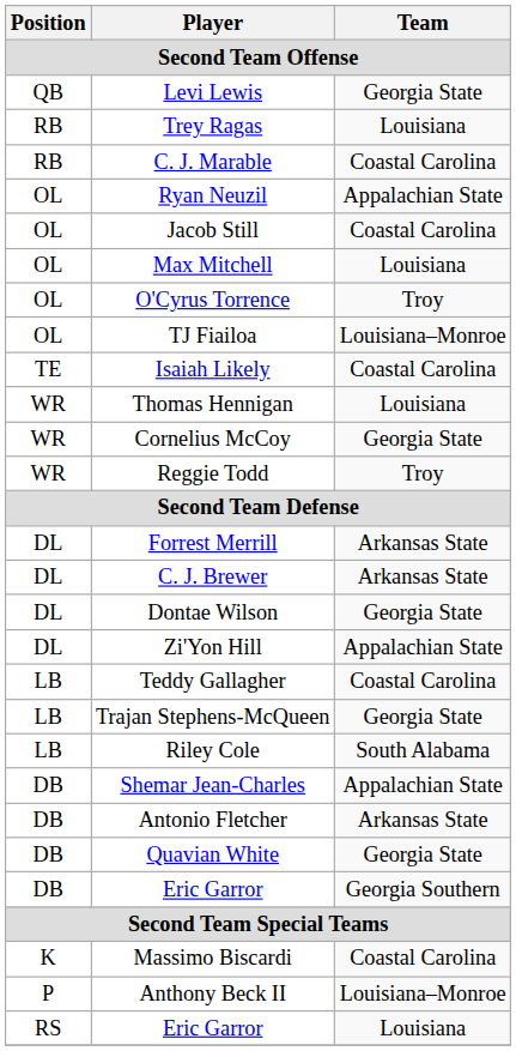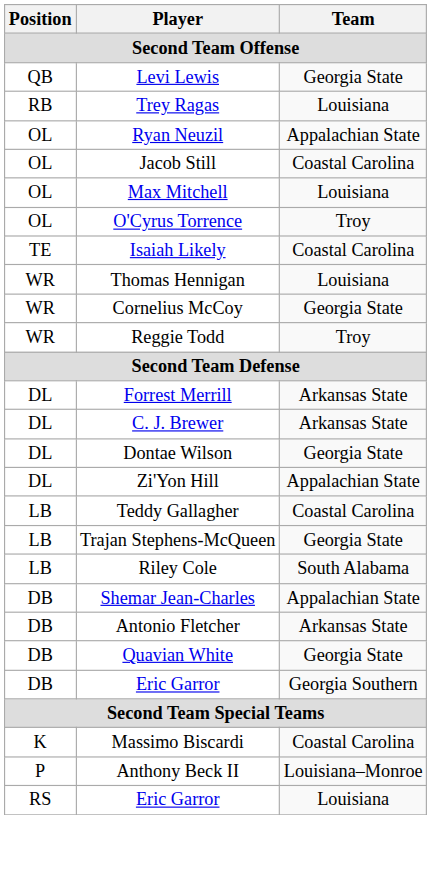 <table class="wikitable" border="0">
 <tr>
 <th>Position</th>
 <th>Player</th>
 <th>Team</th>
 </tr>
 <tr>
 <td colspan="3" style="text-align:center; background:#ddd;"><strong>Second Team Offense</strong></td>
 </tr>
 <tr style="text-align:center;">
 <td style="background:white">QB</td>
 <td style="background:white"><a href='#'>Levi Lewis</a></td>
 <td>Georgia State</td>
 </tr>
 <tr style="text-align:center;">
 <td style="background:white">RB</td>
 <td style="background:white"><a href='#'>Trey Ragas</a></td>
 <td>Louisiana</td>
 </tr>
 <tr style="text-align:center;">
-<td style="background:white">RB</td>
-<td style="background:white"><a href='#'>C. J. Marable</a></td>
-<td>Coastal Carolina</td>
-</tr>
-<tr style="text-align:center;">
 <td style="background:white">OL</td>
 <td style="background:white"><a href='#'>Ryan Neuzil</a></td>
 <td>Appalachian State</td>
 </tr>
 <tr style="text-align:center;">
 <td style="background:white">OL</td>
 <td style="background:white">Jacob Still</td>
 <td>Coastal Carolina</td>
 </tr>
 <tr style="text-align:center;">
 <td style="background:white">OL</td>
 <td style="background:white"><a href='#'>Max Mitchell</a></td>
 <td>Louisiana</td>
 </tr>
 <tr style="text-align:center;">
 <td style="background:white">OL</td>
 <td style="background:white"><a href='#'>O'Cyrus Torrence</a></td>
 <td>Troy</td>
-</tr>
-<tr style="text-align:center;">
-<td style="background:white">OL</td>
-<td style="background:white">TJ Fiailoa</td>
-<td>Louisiana–Monroe</td>
 </tr>
 <tr style="text-align:center;">
 <td style="background:white">TE</td>
 <td style="background:white"><a href='#'>Isaiah Likely</a></td>
 <td>Coastal Carolina</td>
 </tr>
 <tr style="text-align:center;">
 <td style="background:white">WR</td>
 <td style="background:white">Thomas Hennigan</td>
 <td>Louisiana</td>
 </tr>
 <tr style="text-align:center;">
 <td style="background:white">WR</td>
 <td style="background:white">Cornelius McCoy</td>
 <td>Georgia State</td>
 </tr>
 <tr style="text-align:center;">
 <td style="background:white">WR</td>
 <td style="background:white">Reggie Todd</td>
 <td>Troy</td>
 </tr>
 <tr>
 <td colspan="3" style="text-align:center; background:#ddd;"><strong>Second Team Defense</strong></td>
 </tr>
 <tr style="text-align:center;">
 <td style="background:white">DL</td>
 <td style="background:white"><a href='#'>Forrest Merrill</a></td>
 <td>Arkansas State</td>
 </tr>
 <tr style="text-align:center;">
 <td style="background:white">DL</td>
 <td style="background:white"><a href='#'>C. J. Brewer</a></td>
 <td>Arkansas State</td>
 </tr>
 <tr style="text-align:center;">
 <td style="background:white">DL</td>
 <td style="background:white">Dontae Wilson</td>
 <td>Georgia State</td>
 </tr>
 <tr style="text-align:center;">
 <td style="background:white">DL</td>
 <td style="background:white">Zi'Yon Hill</td>
 <td>Appalachian State</td>
 </tr>
 <tr style="text-align:center;">
 <td style="background:white">LB</td>
 <td style="background:white">Teddy Gallagher</td>
 <td>Coastal Carolina</td>
 </tr>
 <tr style="text-align:center;">
 <td style="background:white">LB</td>
 <td style="background:white">Trajan Stephens-McQueen</td>
 <td>Georgia State</td>
 </tr>
 <tr style="text-align:center;">
 <td style="background:white">LB</td>
 <td style="background:white">Riley Cole</td>
 <td>South Alabama</td>
 </tr>
 <tr style="text-align:center;">
 <td style="background:white">DB</td>
 <td style="background:white"><a href='#'>Shemar Jean-Charles</a></td>
 <td>Appalachian State</td>
 </tr>
 <tr style="text-align:center;">
 <td style="background:white">DB</td>
 <td style="background:white">Antonio Fletcher</td>
 <td>Arkansas State</td>
 </tr>
 <tr style="text-align:center;">
 <td style="background:white">DB</td>
 <td style="background:white"><a href='#'>Quavian White</a></td>
 <td>Georgia State</td>
 </tr>
 <tr style="text-align:center;">
 <td style="background:white">DB</td>
 <td style="background:white"><a href='#'>Eric Garror</a></td>
 <td>Georgia Southern</td>
 </tr>
 <tr>
 <td colspan="3" style="text-align:center; background:#ddd;"><strong>Second Team Special Teams</strong></td>
 </tr>
 <tr style="text-align:center;">
 <td style="background:white">K</td>
 <td style="background:white">Massimo Biscardi</td>
 <td>Coastal Carolina</td>
 </tr>
 <tr style="text-align:center;">
 <td style="background:white">P</td>
 <td style="background:white">Anthony Beck II</td>
 <td>Louisiana–Monroe</td>
 </tr>
 <tr style="text-align:center;">
 <td style="background:white">RS</td>
 <td style="background:white"><a href='#'>Eric Garror</a></td>
 <td>Louisiana</td>
 </tr>
 <tr style="text-align:center;">
 </tr>
 </table>
